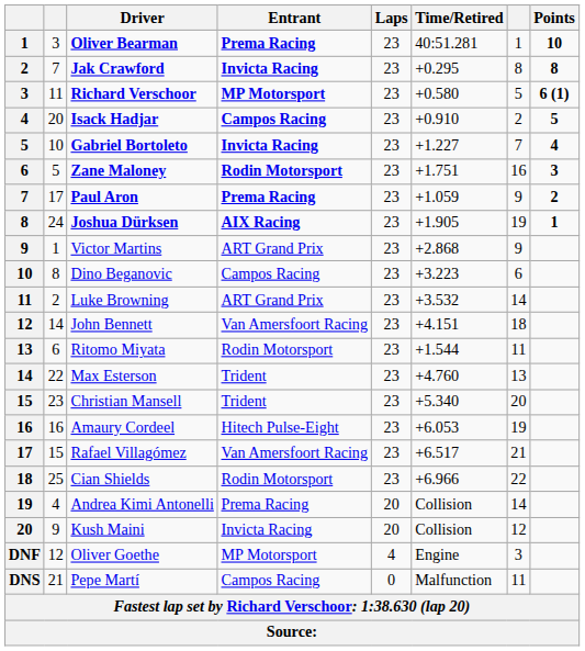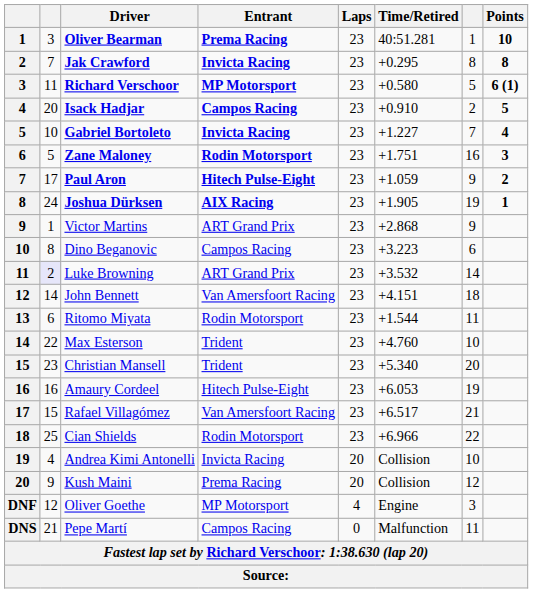 <table class="wikitable" style="font-size:85%">
 <tr>
 <th scope="col"></th>
 <th scope="col"></th>
 <th scope="col">Driver</th>
 <th scope="col">Entrant</th>
 <th scope="col">Laps</th>
 <th scope="col">Time/Retired</th>
 <th scope="col"></th>
 <th scope="col">Points</th>
 </tr>
 <tr>
 <th>1</th>
 <td align="center">3</td>
 <td> <strong><a href='#'>Oliver Bearman</a></strong></td>
 <td><strong><a href='#'>Prema Racing</a></strong></td>
 <td align="center">23</td>
 <td>40:51.281</td>
 <td align="center">1</td>
 <td align="center"><strong>10</strong></td>
 </tr>
 <tr>
 <th>2</th>
 <td align="center">7</td>
 <td> <strong><a href='#'>Jak Crawford</a></strong></td>
 <td><strong><a href='#'>Invicta Racing</a></strong></td>
 <td align="center">23</td>
 <td>+0.295</td>
 <td align="center">8</td>
 <td align="center"><strong>8</strong></td>
 </tr>
 <tr>
 <th>3</th>
 <td align="center">11</td>
 <td><strong> <a href='#'>Richard Verschoor</a></strong></td>
 <td><strong><a href='#'>MP Motorsport</a></strong></td>
 <td align="center">23</td>
 <td>+0.580</td>
 <td align="center">5</td>
 <td align="center"><strong>6 (1)</strong></td>
 </tr>
 <tr>
 <th>4</th>
 <td align="center">20</td>
 <td><strong> <a href='#'>Isack Hadjar</a></strong></td>
 <td><strong><a href='#'>Campos Racing</a></strong></td>
 <td align="center">23</td>
 <td>+0.910</td>
 <td align="center">2</td>
 <td align="center"><strong>5</strong></td>
 </tr>
 <tr>
 <th>5</th>
 <td align="center">10</td>
 <td> <strong><a href='#'>Gabriel Bortoleto</a></strong></td>
 <td><strong><a href='#'>Invicta Racing</a></strong></td>
 <td align="center">23</td>
 <td>+1.227</td>
 <td align="center">7</td>
 <td align="center"><strong>4</strong></td>
 </tr>
 <tr>
 <th>6</th>
 <td align="center">5</td>
 <td><strong> <a href='#'>Zane Maloney</a></strong></td>
 <td><strong><a href='#'>Rodin Motorsport</a></strong></td>
 <td align="center">23</td>
 <td>+1.751</td>
 <td align="center">16</td>
 <td align="center"><strong>3</strong></td>
 </tr>
 <tr>
 <th>7</th>
 <td align="center">17</td>
 <td> <strong><a href='#'>Paul Aron</a></strong></td>
-<td><strong><a href='#'>Prema Racing</a></strong></td>
+<td><strong><a href='#'>Hitech Pulse-Eight</a></strong></td>
 <td align="center">23</td>
 <td>+1.059</td>
 <td align="center">9</td>
 <td align="center"><strong>2</strong></td>
 </tr>
 <tr>
 <th>8</th>
 <td align="center">24</td>
 <td> <strong><a href='#'>Joshua Dürksen</a></strong></td>
 <td><strong><a href='#'>AIX Racing</a></strong></td>
 <td align="center">23</td>
 <td>+1.905</td>
 <td align="center">19</td>
 <td align="center"><strong>1</strong></td>
 </tr>
 <tr>
 <th>9</th>
 <td align="center">1</td>
 <td> <a href='#'>Victor Martins</a></td>
 <td><a href='#'>ART Grand Prix</a></td>
 <td align="center">23</td>
 <td>+2.868</td>
 <td align="center">9</td>
 <td align="center"></td>
 </tr>
 <tr>
 <th>10</th>
 <td align="center">8</td>
 <td> <a href='#'>Dino Beganovic</a></td>
 <td><a href='#'>Campos Racing</a></td>
 <td align="center">23</td>
 <td>+3.223</td>
 <td align="center">6</td>
 <td align="center"></td>
 </tr>
 <tr>
 <th>11</th>
-<td align="center">2</td>
+<td align="center" style="background: lavender;">2</td>
 <td> <a href='#'>Luke Browning</a></td>
 <td><a href='#'>ART Grand Prix</a></td>
 <td align="center">23</td>
 <td>+3.532</td>
 <td align="center">14</td>
 <td align="center"></td>
 </tr>
 <tr>
 <th>12</th>
 <td align="center">14</td>
 <td> <a href='#'>John Bennett</a></td>
 <td><a href='#'>Van Amersfoort Racing</a></td>
 <td align="center">23</td>
 <td>+4.151</td>
 <td align="center">18</td>
 <td></td>
 </tr>
 <tr>
 <th>13</th>
 <td align="center">6</td>
 <td> <a href='#'>Ritomo Miyata</a></td>
 <td><a href='#'>Rodin Motorsport</a></td>
 <td align="center">23</td>
 <td>+1.544</td>
 <td align="center">11</td>
 <td></td>
 </tr>
 <tr>
 <th>14</th>
 <td align="center">22</td>
 <td> <a href='#'>Max Esterson</a></td>
 <td><a href='#'>Trident</a></td>
 <td align="center">23</td>
 <td>+4.760</td>
-<td align="center">13</td>
+<td align="center">10</td>
 <td></td>
 </tr>
 <tr>
 <th>15</th>
 <td align="center">23</td>
 <td> <a href='#'>Christian Mansell</a></td>
 <td><a href='#'>Trident</a></td>
 <td align="center">23</td>
 <td>+5.340</td>
 <td align="center">20</td>
 <td></td>
 </tr>
 <tr>
 <th>16</th>
 <td align="center">16</td>
 <td> <a href='#'>Amaury Cordeel</a></td>
 <td><a href='#'>Hitech Pulse-Eight</a></td>
 <td align="center">23</td>
 <td>+6.053</td>
 <td align="center">19</td>
 </tr>
 <tr>
 <th>17</th>
 <td align="center">15</td>
 <td> <a href='#'>Rafael Villagómez</a></td>
 <td><a href='#'>Van Amersfoort Racing</a></td>
 <td align="center">23</td>
 <td>+6.517</td>
 <td align="center">21</td>
 <td></td>
 </tr>
 <tr>
 <th>18</th>
 <td align="center">25</td>
 <td> <a href='#'>Cian Shields</a></td>
 <td><a href='#'>Rodin Motorsport</a></td>
 <td align="center">23</td>
 <td>+6.966</td>
 <td align="center">22</td>
 <td></td>
 </tr>
 <tr>
 <th>19</th>
 <td align="center">4</td>
 <td> <a href='#'>Andrea Kimi Antonelli</a></td>
-<td><a href='#'>Prema Racing</a></td>
+<td><a href='#'>Invicta Racing</a></td>
 <td align="center">20</td>
 <td>Collision</td>
-<td align="center">14</td>
+<td align="center">10</td>
 <td align="center"></td>
 </tr>
 <tr>
 <th>20</th>
 <td align="center">9</td>
 <td> <a href='#'>Kush Maini</a></td>
-<td><a href='#'>Invicta Racing</a></td>
+<td><a href='#'>Prema Racing</a></td>
 <td align="center">20</td>
 <td>Collision</td>
 <td align="center">12</td>
 <td align="center"></td>
 </tr>
 <tr>
 <th>DNF</th>
 <td align="center">12</td>
 <td> <a href='#'>Oliver Goethe</a></td>
 <td><a href='#'>MP Motorsport</a></td>
 <td align="center">4</td>
 <td>Engine</td>
 <td align="center">3</td>
 <td></td>
 </tr>
 <tr>
 <th>DNS</th>
 <td align="center">21</td>
 <td> <a href='#'>Pepe Martí</a></td>
 <td><a href='#'>Campos Racing</a></td>
 <td align="center">0</td>
 <td>Malfunction</td>
 <td align="center">11</td>
 <td></td>
 </tr>
 <tr>
 <th colspan="8"><em>Fastest lap set by</em> <strong> <a href='#'>Richard Verschoor</a><strong><em>: 1:38.630 (lap 20)<em></th>
 </tr>
 <tr>
 <th colspan="8">Source:</th>
 </tr>
 </table>
